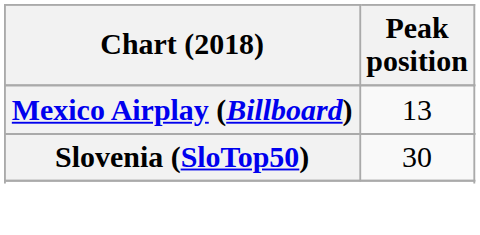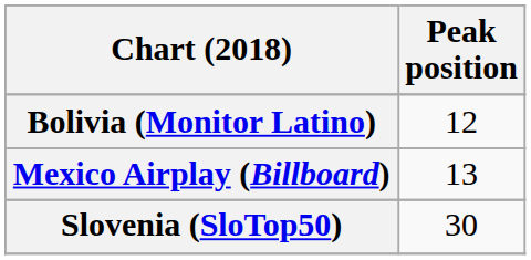 <table class="wikitable sortable plainrowheaders" style="text-align:center">
 <tr>
 <th scope="col">Chart (2018)</th>
 <th scope="col">Peak<br>position</th>
 </tr>
 <tr>
 </tr>
 <tr>
 </tr>
 <tr>
 </tr>
 <tr>
+</tr>
+<tr>
+<th scope="row">Bolivia (<a href='#'>Monitor Latino</a>)</th>
+<td>12</td>
 </tr>
 <tr>
 </tr>
 <tr>
 </tr>
 <tr>
 </tr>
 <tr>
 </tr>
 <tr>
 </tr>
 <tr>
 </tr>
 <tr>
 </tr>
 <tr>
 <th scope="row"><a href='#'>Mexico Airplay</a> (<em><a href='#'>Billboard</a></em>)</th>
 <td>13</td>
 </tr>
 <tr>
 </tr>
 <tr>
 </tr>
 <tr>
 </tr>
 <tr>
 </tr>
 <tr>
 </tr>
 <tr>
 </tr>
 <tr>
 <th scope="row">Slovenia (<a href='#'>SloTop50</a>)</th>
 <td>30</td>
 </tr>
 <tr>
 </tr>
 <tr>
 </tr>
 <tr>
 </tr>
 <tr>
 </tr>
 <tr>
 </tr>
 <tr>
 </tr>
 </table>
